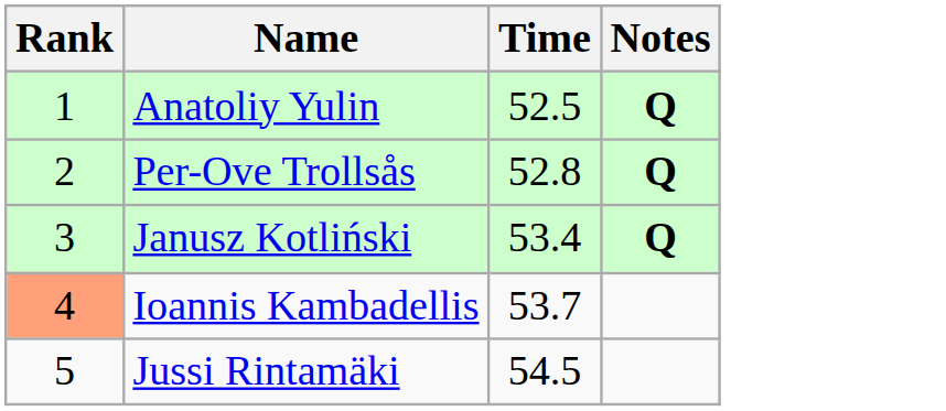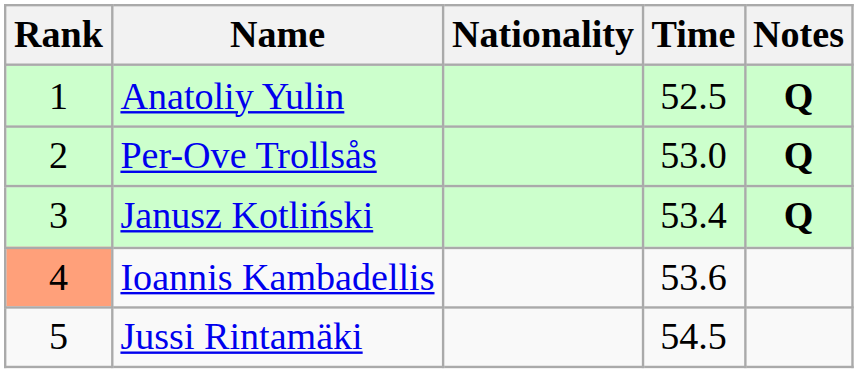 <table class="wikitable sortable" style="text-align:center">
 <tr>
 <th>Rank</th>
 <th>Name</th>
+<th>Nationality</th>
 <th>Time</th>
 <th>Notes</th>
 </tr>
 <tr bgcolor=ccffcc>
 <td>1</td>
 <td align=left><a href='#'>Anatoliy Yulin</a></td>
+<td align=left></td>
 <td>52.5</td>
 <td><strong>Q</strong></td>
 </tr>
 <tr bgcolor=ccffcc>
 <td>2</td>
 <td align=left><a href='#'>Per-Ove Trollsås</a></td>
-<td>52.8</td>
+<td align=left></td>
+<td>53.0</td>
 <td><strong>Q</strong></td>
 </tr>
 <tr bgcolor=ccffcc>
 <td>3</td>
 <td align=left><a href='#'>Janusz Kotliński</a></td>
+<td align=left></td>
 <td>53.4</td>
 <td><strong>Q</strong></td>
 </tr>
 <tr>
 <td style="background: lightsalmon;">4</td>
 <td align=left><a href='#'>Ioannis Kambadellis</a></td>
-<td>53.7</td>
+<td align=left></td>
+<td>53.6</td>
 <td></td>
 </tr>
 <tr>
 <td>5</td>
 <td align=left><a href='#'>Jussi Rintamäki</a></td>
+<td align=left></td>
 <td>54.5</td>
 <td></td>
 </tr>
 </table>
